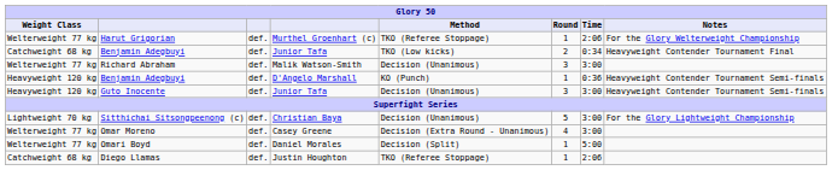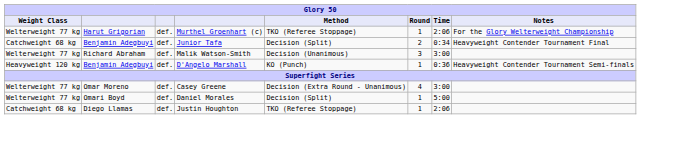 <table class="wikitable" style="font-size: 70%;">
 <tr>
 <th colspan="8" style="background-color: #ccf; color: #000080; text-align: center;"><strong>Glory 50</strong></th>
 </tr>
 <tr>
 <th colspan="1" style="background-color: #E6E8FA; color: #000000; text-align: center;">Weight Class</th>
 <th colspan="1" style="background-color: #E6E8FA; color: #000000; text-align: center;"></th>
 <th colspan="1" style="background-color: #E6E8FA; color: #000000; text-align: center;"></th>
 <th colspan="1" style="background-color: #E6E8FA; color: #000000; text-align: center;"></th>
 <th colspan="1" style="background-color: #E6E8FA; color: #000000; text-align: center;">Method</th>
 <th colspan="1" style="background-color: #E6E8FA; color: #000000; text-align: center;">Round</th>
 <th colspan="1" style="background-color: #E6E8FA; color: #000000; text-align: center;">Time</th>
 <th colspan="1" style="background-color: #E6E8FA; color: #000000; text-align: center;">Notes</th>
 </tr>
 <tr>
 <td>Welterweight 77 kg</td>
 <td> <a href='#'>Harut Grigorian</a></td>
 <td align=center>def.</td>
 <td> <a href='#'>Murthel Groenhart</a> (c)</td>
 <td>TKO (Referee Stoppage)</td>
 <td align=center>1</td>
 <td align=center>2:06</td>
 <td>For the <a href='#'>Glory Welterweight Championship</a></td>
 </tr>
 <tr>
 <td>Catchweight 68 kg</td>
 <td> <a href='#'>Benjamin Adegbuyi</a></td>
 <td align=center>def.</td>
 <td> <a href='#'>Junior Tafa</a></td>
-<td>TKO (Low kicks)</td>
+<td>Decision (Split)</td>
 <td align=center>2</td>
 <td align=center>0:34</td>
 <td>Heavyweight Contender Tournament Final</td>
 </tr>
 <tr>
 <td>Welterweight 77 kg</td>
 <td> Richard Abraham</td>
 <td align=center>def.</td>
 <td> Malik Watson-Smith</td>
 <td>Decision (Unanimous)</td>
 <td align=center>3</td>
 <td align=center>3:00</td>
 <td></td>
 </tr>
 <tr>
 <td>Heavyweight 120 kg</td>
 <td> <a href='#'>Benjamin Adegbuyi</a></td>
 <td align=center>def.</td>
 <td> <a href='#'>D'Angelo Marshall</a></td>
 <td>KO (Punch)</td>
 <td align=center>1</td>
 <td align=center>0:36</td>
 <td>Heavyweight Contender Tournament Semi-finals</td>
 </tr>
 <tr>
-<td>Heavyweight 120 kg</td>
-<td> <a href='#'>Guto Inocente</a></td>
-<td align=center>def.</td>
-<td> <a href='#'>Junior Tafa</a></td>
-<td>Decision (Unanimous)</td>
-<td align=center>3</td>
-<td align=center>3:00</td>
-<td>Heavyweight Contender Tournament Semi-finals</td>
-</tr>
-<tr>
 <th colspan="8" style="background-color: #ccf; color: #000080; text-align: center;"><strong>Superfight Series</strong></th>
-</tr>
-<tr>
-<td>Lightweight 70 kg</td>
-<td> <a href='#'>Sitthichai Sitsongpeenong</a> (c)</td>
-<td align=center>def.</td>
-<td> <a href='#'>Christian Baya</a></td>
-<td>Decision (Unanimous)</td>
-<td align=center>5</td>
-<td align=center>3:00</td>
-<td>For the <a href='#'>Glory Lightweight Championship</a></td>
 </tr>
 <tr>
 <td>Welterweight 77 kg</td>
 <td> Omar Moreno</td>
 <td align=center>def.</td>
 <td> Casey Greene</td>
 <td>Decision (Extra Round - Unanimous)</td>
 <td align=center>4</td>
 <td align=center>3:00</td>
 <td></td>
 </tr>
 <tr>
 <td>Welterweight 77 kg</td>
 <td> Omari Boyd</td>
 <td align=center>def.</td>
 <td> Daniel Morales</td>
 <td>Decision (Split)</td>
 <td align=center>1</td>
 <td align=center>5:00</td>
 <td></td>
 </tr>
 <tr>
 <td>Catchweight 68 kg</td>
 <td> Diego Llamas</td>
 <td align=center>def.</td>
 <td> Justin Houghton</td>
 <td>TKO (Referee Stoppage)</td>
 <td align=center>1</td>
 <td align=center>2:06</td>
 <td></td>
 </tr>
 </table>
